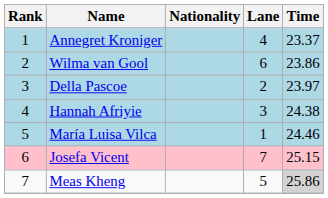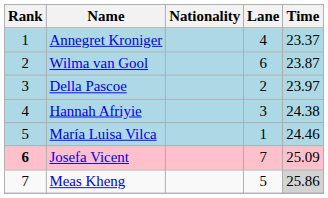 <table class="wikitable sortable" style="text-align:center">
 <tr>
 <th>Rank</th>
 <th>Name</th>
 <th>Nationality</th>
 <th>Lane</th>
 <th>Time</th>
 </tr>
 <tr bgcolor=lightblue>
 <td>1</td>
 <td align=left><a href='#'>Annegret Kroniger</a></td>
 <td align=left></td>
 <td>4</td>
 <td>23.37</td>
 </tr>
 <tr bgcolor=lightblue>
 <td>2</td>
 <td align=left><a href='#'>Wilma van Gool</a></td>
 <td align=left></td>
 <td>6</td>
-<td>23.86</td>
+<td>23.87</td>
 </tr>
 <tr bgcolor=lightblue>
 <td>3</td>
 <td align=left><a href='#'>Della Pascoe</a></td>
 <td align=left></td>
 <td>2</td>
 <td>23.97</td>
 </tr>
 <tr bgcolor=lightblue>
 <td>4</td>
 <td align=left><a href='#'>Hannah Afriyie</a></td>
 <td align=left></td>
 <td>3</td>
 <td>24.38</td>
 </tr>
 <tr bgcolor=lightblue>
 <td>5</td>
 <td align=left><a href='#'>María Luisa Vilca</a></td>
 <td align=left></td>
 <td>1</td>
 <td>24.46</td>
 </tr>
 <tr bgcolor=pink>
-<td>6</td>
+<td><strong>6</strong></td>
 <td align=left><a href='#'>Josefa Vicent</a></td>
 <td align=left></td>
 <td>7</td>
-<td>25.15</td>
+<td>25.09</td>
 </tr>
 <tr>
 <td>7</td>
 <td align=left><a href='#'>Meas Kheng</a></td>
 <td align=left></td>
 <td>5</td>
 <td style="background: lightgrey;">25.86</td>
 </tr>
 <tr>
 </tr>
 </table>
